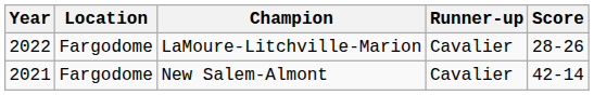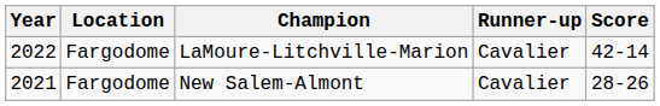 <table class="wikitable">
 <tr>
 <th>Year</th>
 <th>Location</th>
 <th>Champion</th>
 <th>Runner-up</th>
 <th>Score</th>
 </tr>
 <tr>
 <td>2022</td>
 <td>Fargodome</td>
 <td>LaMoure-Litchville-Marion</td>
 <td>Cavalier</td>
-<td>28-26</td>
+<td>42-14</td>
 </tr>
 <tr>
 <td>2021</td>
 <td>Fargodome</td>
 <td>New Salem-Almont</td>
 <td>Cavalier</td>
-<td>42-14</td>
+<td>28-26</td>
 </tr>
 </table>
